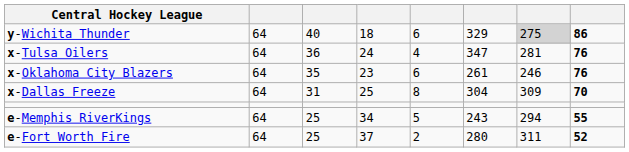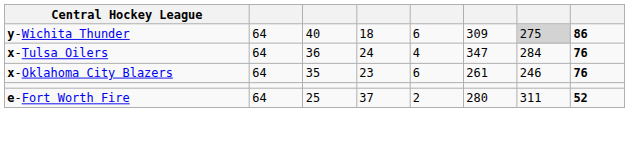 <table class="wikitable sortable">
 <tr>
 <th style="width:20em;" class="unsortable">Central Hockey League</th>
 <th style="width:4em;" class="unsortable"></th>
 <th style="width:4em;"></th>
 <th style="width:4em;"></th>
 <th style="width:4em;"></th>
 <th style="width:4em;"></th>
 <th style="width:4em;"></th>
 <th style="width:4em;"></th>
 </tr>
 <tr>
 <td><strong>y</strong>-<a href='#'>Wichita Thunder</a></td>
 <td>64</td>
 <td>40</td>
 <td>18</td>
 <td>6</td>
-<td>329</td>
+<td>309</td>
 <td style="background: lightgrey;">275</td>
 <td><strong>86</strong></td>
 </tr>
 <tr>
 <td><strong>x</strong>-<a href='#'>Tulsa Oilers</a></td>
 <td>64</td>
 <td>36</td>
 <td>24</td>
 <td>4</td>
 <td>347</td>
-<td>281</td>
+<td>284</td>
 <td><strong>76</strong></td>
 </tr>
 <tr>
 <td><strong>x</strong>-<a href='#'>Oklahoma City Blazers</a></td>
 <td>64</td>
 <td>35</td>
 <td>23</td>
 <td>6</td>
 <td>261</td>
 <td>246</td>
 <td><strong>76</strong></td>
 </tr>
-<tr>
-<td><strong>x</strong>-<a href='#'>Dallas Freeze</a></td>
-<td>64</td>
-<td>31</td>
-<td>25</td>
-<td>8</td>
-<td>304</td>
-<td>309</td>
-<td><strong>70</strong></td>
-</tr>
 <tr color="#cccccc">
 <td></td>
 <td></td>
 <td></td>
 <td></td>
 <td></td>
 <td></td>
 <td></td>
 <td></td>
-</tr>
-<tr>
-<td><strong>e</strong>-<a href='#'>Memphis RiverKings</a></td>
-<td>64</td>
-<td>25</td>
-<td>34</td>
-<td>5</td>
-<td>243</td>
-<td>294</td>
-<td><strong>55</strong></td>
 </tr>
 <tr>
 <td><strong>e</strong>-<a href='#'>Fort Worth Fire</a></td>
 <td>64</td>
 <td>25</td>
 <td>37</td>
 <td>2</td>
 <td>280</td>
 <td>311</td>
 <td><strong>52</strong></td>
 </tr>
 </table>
